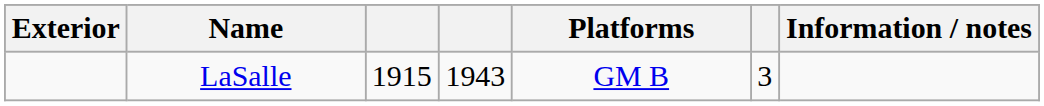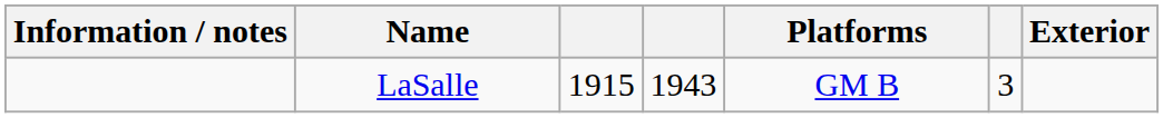 <table class="wikitable sortable" style="text-align:center; font-size:%">
 <tr bgcolor=#d0d0d0>
-<th>Exterior</th>
+<th>Information / notes</th>
 <th width=120px>Name</th>
 <th></th>
 <th></th>
 <th width=120px>Platforms</th>
 <th></th>
-<th>Information / notes</th>
+<th>Exterior</th>
 </tr>
 <tr>
 <td></td>
 <td><a href='#'>LaSalle</a></td>
 <td>1915</td>
 <td>1943</td>
 <td><a href='#'>GM B</a></td>
 <td>3</td>
 <td></td>
 </tr>
 </table>
